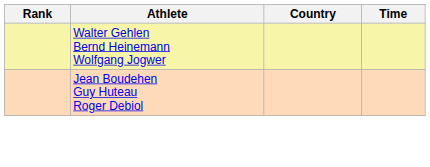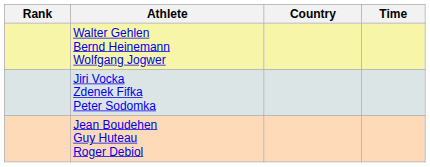 <table class="wikitable" width=90% style="font-size:100%; text-align:left;">
 <tr>
 <th>Rank</th>
 <th>Athlete</th>
 <th>Country</th>
 <th>Time</th>
 </tr>
 <tr bgcolor="#F7F6A8" >
 <td align=center></td>
 <td><a href='#'>Walter Gehlen</a><br><a href='#'>Bernd Heinemann</a><br><a href='#'>Wolfgang Jogwer</a></td>
 <td></td>
 <td align="right"></td>
 </tr>
+<tr bgcolor="#DCE5E5">
+<td align=center></td>
+<td><a href='#'>Jiri Vocka</a><br><a href='#'>Zdenek Fifka</a><br><a href='#'>Peter Sodomka</a></td>
+<td></td>
+<td align="right"></td>
+</tr>
 <tr bgcolor="#FFDAB9">
 <td align=center></td>
 <td><a href='#'>Jean Boudehen</a><br><a href='#'>Guy Huteau</a><br><a href='#'>Roger Debiol</a></td>
 <td></td>
 <td align="right"></td>
 </tr>
 </table>
